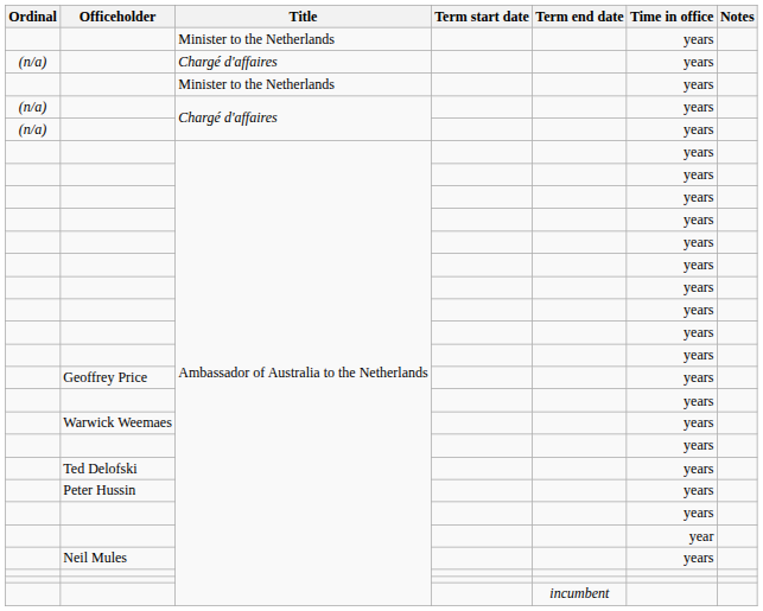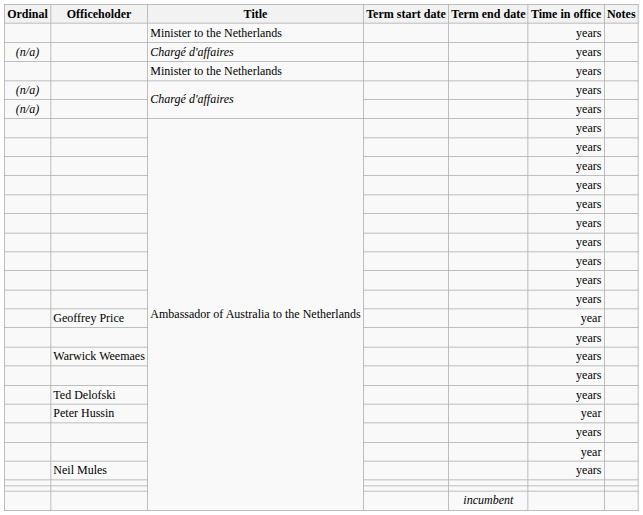 <table class='wikitable sortable'>
 <tr>
 <th>Ordinal</th>
 <th>Officeholder</th>
 <th>Title</th>
 <th>Term start date</th>
 <th>Term end date</th>
 <th>Time in office</th>
 <th>Notes</th>
 </tr>
 <tr>
 <td align=center></td>
 <td> </td>
 <td>Minister to the Netherlands</td>
 <td align=center></td>
 <td align=center></td>
 <td align=right> years</td>
 <td></td>
 </tr>
 <tr>
 <td align=center><em>(n/a)</em></td>
 <td></td>
 <td><em>Chargé d'affaires</em></td>
 <td align=center></td>
 <td align=center></td>
 <td align=right> years</td>
 <td></td>
 </tr>
 <tr>
 <td align=center></td>
 <td> </td>
 <td>Minister to the Netherlands</td>
 <td align=center></td>
 <td align=center></td>
 <td align=right> years</td>
 <td></td>
 </tr>
 <tr>
 <td align=center><em>(n/a)</em></td>
 <td></td>
 <td rowspan=2><em>Chargé d'affaires</em></td>
 <td align=center></td>
 <td align=center></td>
 <td align=right> years</td>
 <td></td>
 </tr>
 <tr>
 <td align=center><em>(n/a)</em></td>
 <td></td>
 <td align=center></td>
 <td align=center></td>
 <td align=right> years</td>
 <td></td>
 </tr>
 <tr>
 <td align=center></td>
 <td> </td>
 <td rowspan=22>Ambassador of Australia to the Netherlands</td>
 <td align=center></td>
 <td align=center></td>
 <td align=right> years</td>
 <td></td>
 </tr>
 <tr>
 <td align=center></td>
 <td></td>
 <td align=center></td>
 <td align=center></td>
 <td align=right> years</td>
 <td></td>
 </tr>
 <tr>
 <td align=center></td>
 <td> </td>
 <td align=center></td>
 <td align=center></td>
 <td align=right> years</td>
 <td></td>
 </tr>
 <tr>
 <td align=center></td>
 <td> </td>
 <td align=center></td>
 <td align=center></td>
 <td align=right> years</td>
 <td></td>
 </tr>
 <tr>
 <td align=center></td>
 <td> </td>
 <td align=center></td>
 <td align=center></td>
 <td align=right> years</td>
 <td></td>
 </tr>
 <tr>
 <td align=center></td>
 <td></td>
 <td align=center></td>
 <td align=center></td>
 <td align=right> years</td>
 <td></td>
 </tr>
 <tr>
 <td align=center></td>
 <td></td>
 <td align=center></td>
 <td align=center></td>
 <td align=right> years</td>
 <td></td>
 </tr>
 <tr>
 <td align=center></td>
 <td> </td>
 <td align=center></td>
 <td align=center></td>
 <td align=right> years</td>
 <td></td>
 </tr>
 <tr>
 <td align=center></td>
 <td> </td>
 <td align=center></td>
 <td align=center></td>
 <td align=right> years</td>
 <td></td>
 </tr>
 <tr>
 <td align=center></td>
 <td></td>
 <td align=center></td>
 <td align=center></td>
 <td align=right> years</td>
 <td></td>
 </tr>
 <tr>
 <td align=center></td>
 <td>Geoffrey Price</td>
 <td align=center></td>
 <td align=center></td>
-<td align=right> years</td>
+<td align=right> year</td>
 <td></td>
 </tr>
 <tr>
 <td align=center></td>
 <td></td>
 <td align=center></td>
 <td align=center></td>
 <td align=right> years</td>
 <td></td>
 </tr>
 <tr>
 <td align=center></td>
 <td>Warwick Weemaes</td>
 <td align=center></td>
 <td align=center></td>
 <td align=right> years</td>
 <td></td>
 </tr>
 <tr>
 <td align=center></td>
 <td></td>
 <td align=center></td>
 <td align=center></td>
 <td align=right> years</td>
 <td></td>
 </tr>
 <tr>
 <td align=center></td>
 <td>Ted Delofski</td>
 <td align=center></td>
 <td align=center></td>
 <td align=right> years</td>
 <td></td>
 </tr>
 <tr>
 <td align=center></td>
 <td>Peter Hussin</td>
 <td align=center></td>
 <td align=center></td>
-<td align=right> years</td>
+<td align=right> year</td>
 <td></td>
 </tr>
 <tr>
 <td align=center></td>
 <td></td>
 <td align=center></td>
 <td align=center></td>
 <td align=right> years</td>
 <td></td>
 </tr>
 <tr>
 <td align=center></td>
 <td></td>
 <td align=center></td>
 <td align=center></td>
 <td align=right> year</td>
 <td></td>
 </tr>
 <tr>
 <td align=center></td>
 <td>Neil Mules</td>
 <td align=center></td>
 <td align=center></td>
 <td align=right> years</td>
 <td></td>
 </tr>
 <tr>
 <td align=center></td>
 <td></td>
 <td align=center></td>
 <td align=center></td>
 <td align=right></td>
 <td></td>
 </tr>
 <tr>
 <td align=center></td>
 <td></td>
 <td align=center></td>
 <td align=center></td>
 <td align=right></td>
 <td></td>
 </tr>
 <tr>
 <td align=center></td>
 <td></td>
 <td align=center></td>
 <td align=center><em>incumbent</em></td>
 <td align=right></td>
 <td></td>
 </tr>
 </table>
